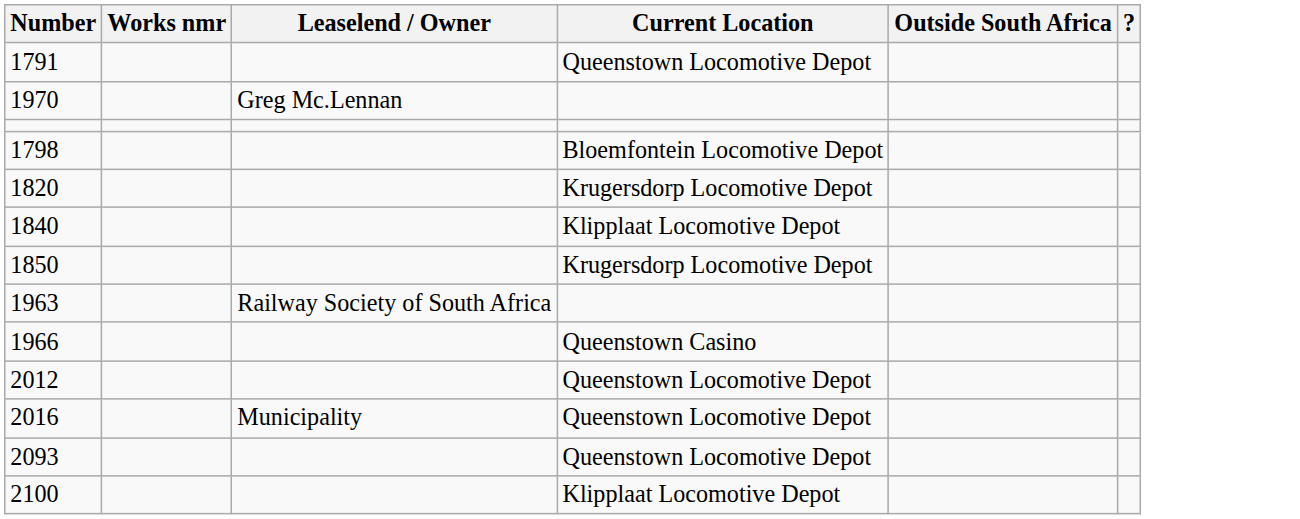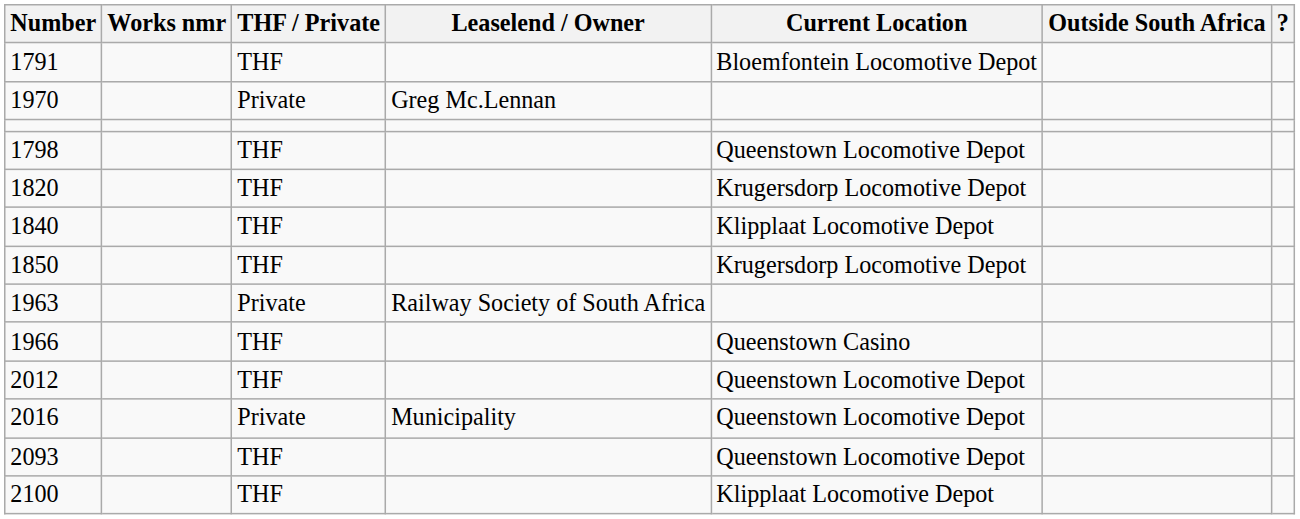 <table class="wikitable">
 <tr>
 <th>Number</th>
 <th>Works nmr</th>
+<th>THF / Private</th>
 <th>Leaselend / Owner</th>
 <th>Current Location</th>
 <th>Outside South Africa</th>
 <th>?</th>
 </tr>
 <tr>
 <td>1791</td>
 <td></td>
+<td>THF</td>
 <td></td>
-<td>Queenstown Locomotive Depot</td>
+<td>Bloemfontein Locomotive Depot</td>
 <td></td>
 <td></td>
 </tr>
 <tr>
 <td>1970</td>
 <td></td>
+<td>Private</td>
 <td>Greg Mc.Lennan</td>
 <td></td>
 <td></td>
 <td></td>
 </tr>
 <tr>
 <td></td>
 <td></td>
 <td></td>
 <td></td>
 <td></td>
 <td></td>
+<td></td>
 </tr>
 <tr>
 <td>1798</td>
 <td></td>
+<td>THF</td>
 <td></td>
-<td>Bloemfontein Locomotive Depot</td>
+<td>Queenstown Locomotive Depot</td>
 <td></td>
 <td></td>
 </tr>
 <tr>
 <td>1820</td>
 <td></td>
+<td>THF</td>
 <td></td>
 <td>Krugersdorp Locomotive Depot</td>
 <td></td>
 <td></td>
 </tr>
 <tr>
 <td>1840</td>
 <td></td>
+<td>THF</td>
 <td></td>
 <td>Klipplaat Locomotive Depot</td>
 <td></td>
 <td></td>
 </tr>
 <tr>
 <td>1850</td>
 <td></td>
+<td>THF</td>
 <td></td>
 <td>Krugersdorp Locomotive Depot</td>
 <td></td>
 <td></td>
 </tr>
 <tr>
 <td>1963</td>
 <td></td>
+<td>Private</td>
 <td>Railway Society of South Africa</td>
 <td></td>
 <td></td>
 <td></td>
 </tr>
 <tr>
 <td>1966</td>
 <td></td>
+<td>THF</td>
 <td></td>
 <td>Queenstown Casino</td>
 <td></td>
 <td></td>
 </tr>
 <tr>
 <td>2012</td>
 <td></td>
+<td>THF</td>
 <td></td>
 <td>Queenstown Locomotive Depot</td>
 <td></td>
 <td></td>
 </tr>
 <tr>
 <td>2016</td>
 <td></td>
+<td>Private</td>
 <td>Municipality</td>
 <td>Queenstown Locomotive Depot</td>
 <td></td>
 <td></td>
 </tr>
 <tr>
 <td>2093</td>
 <td></td>
+<td>THF</td>
 <td></td>
 <td>Queenstown Locomotive Depot</td>
 <td></td>
 <td></td>
 </tr>
 <tr>
 <td>2100</td>
 <td></td>
+<td>THF</td>
 <td></td>
 <td>Klipplaat Locomotive Depot</td>
 <td></td>
 <td></td>
 </tr>
 </table>
